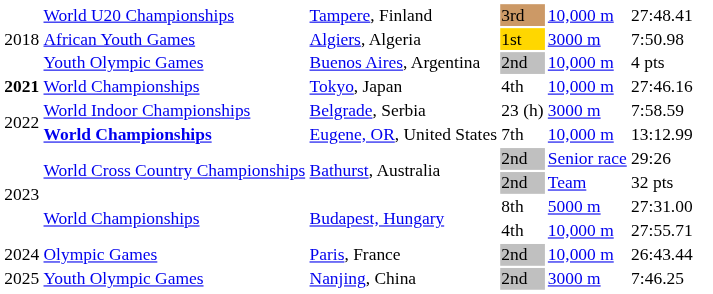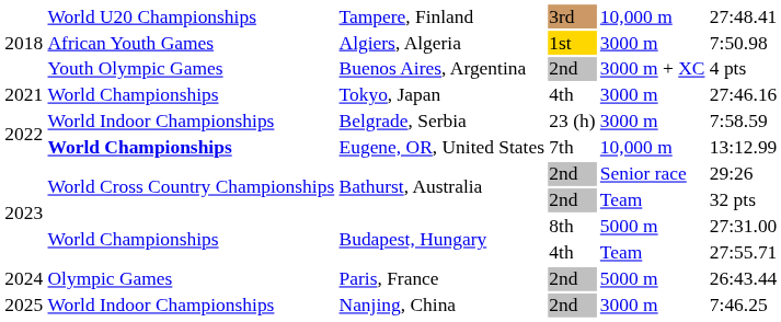 <table>
 <tr>
 <td rowspan=3>2018</td>
 <td><a href='#'>World U20 Championships</a></td>
 <td><a href='#'>Tampere</a>, Finland</td>
 <td bgcolor=cc9966>3rd</td>
 <td><a href='#'>10,000 m</a></td>
 <td>27:48.41 </td>
 </tr>
 <tr>
 <td><a href='#'>African Youth Games</a></td>
 <td><a href='#'>Algiers</a>, Algeria</td>
 <td bgcolor=gold>1st</td>
 <td><a href='#'>3000 m</a></td>
 <td>7:50.98</td>
 </tr>
 <tr>
 <td><a href='#'>Youth Olympic Games</a></td>
 <td><a href='#'>Buenos Aires</a>, Argentina</td>
 <td bgcolor=silver>2nd</td>
-<td><a href='#'>10,000 m</a></td>
+<td><a href='#'>3000 m</a> + <a href='#'>XC</a></td>
 <td>4 pts</td>
 </tr>
 <tr>
-<td><strong>2021</strong></td>
+<td>2021</td>
 <td><a href='#'>World Championships</a></td>
 <td><a href='#'>Tokyo</a>, Japan</td>
 <td>4th</td>
-<td><a href='#'>10,000 m</a></td>
+<td><a href='#'>3000 m</a> </td>
 <td>27:46.16</td>
 </tr>
 <tr>
 <td rowspan=2>2022</td>
 <td><a href='#'>World Indoor Championships</a></td>
 <td><a href='#'>Belgrade</a>, Serbia</td>
 <td>23 (h)</td>
 <td><a href='#'>3000 m</a> </td>
 <td>7:58.59</td>
 </tr>
 <tr>
 <td><strong><a href='#'>World Championships</a></strong></td>
 <td><a href='#'>Eugene, OR</a>, United States</td>
 <td>7th</td>
 <td><a href='#'>10,000 m</a></td>
 <td>13:12.99</td>
 </tr>
 <tr>
 <td rowspan=4>2023</td>
 <td rowspan=2><a href='#'>World Cross Country Championships</a></td>
 <td rowspan=2><a href='#'>Bathurst</a>, Australia</td>
 <td bgcolor=silver>2nd</td>
 <td><a href='#'>Senior race</a></td>
 <td>29:26</td>
 </tr>
 <tr>
 <td bgcolor=silver>2nd</td>
 <td><a href='#'>Team</a></td>
 <td>32 pts</td>
 </tr>
 <tr>
 <td rowspan=2><a href='#'>World Championships</a></td>
 <td rowspan=2><a href='#'>Budapest, Hungary</a></td>
 <td>8th</td>
 <td><a href='#'>5000 m</a></td>
 <td>27:31.00</td>
 </tr>
 <tr>
 <td>4th</td>
-<td><a href='#'>10,000 m</a></td>
+<td><a href='#'>Team</a></td>
 <td>27:55.71</td>
 </tr>
 <tr>
 <td>2024</td>
 <td><a href='#'>Olympic Games</a></td>
 <td><a href='#'>Paris</a>, France</td>
 <td bgcolor=silver>2nd</td>
-<td><a href='#'>10,000 m</a></td>
+<td><a href='#'>5000 m</a></td>
 <td>26:43.44</td>
 </tr>
 <tr>
 <td>2025</td>
-<td><a href='#'>Youth Olympic Games</a></td>
+<td><a href='#'>World Indoor Championships</a></td>
 <td><a href='#'>Nanjing</a>, China</td>
 <td bgcolor=silver>2nd</td>
 <td><a href='#'>3000 m</a></td>
 <td>7:46.25</td>
 </tr>
 </table>
